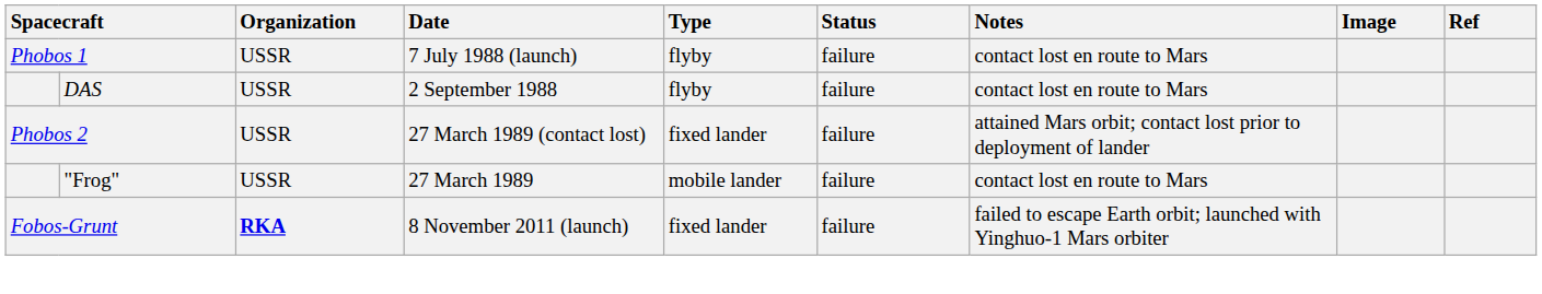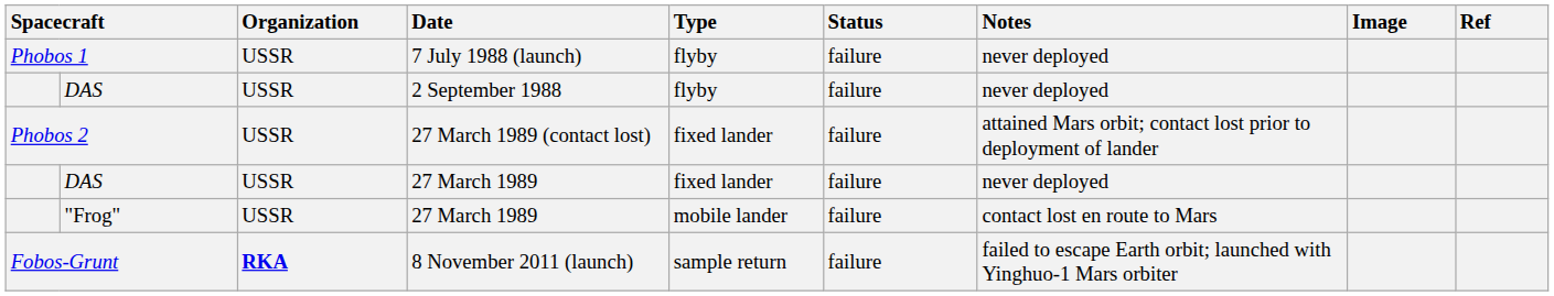 <table class="wikitable" style="margin: 1em auto 1em auto; width:90%; font-size:95%;">
 <tr>
 <th colspan="2"  style="text-align:left; width:15%;">Spacecraft</th>
 <th style="text-align:left; width:11%;">Organization</th>
 <th style="text-align:left; width:17%;">Date</th>
 <th style="text-align:left; width:10%;">Type</th>
 <th style="text-align:left; width:10%;">Status</th>
 <th style="text-align:left; width:24%;">Notes</th>
 <th style="text-align:left; width:7%;">Image</th>
 <th style="text-align:left; width:6%;">Ref</th>
 </tr>
 <tr style="background:#F2F2F2">
 <td colspan="2"><em><a href='#'>Phobos 1</a></em></td>
 <td> USSR</td>
 <td>7 July 1988 (launch)</td>
 <td>flyby</td>
 <td>failure</td>
-<td>contact lost en route to Mars</td>
+<td>never deployed</td>
 <td></td>
 <td></td>
 </tr>
 <tr style="background:#F2F2F2">
 <td>  </td>
 <td><em>DAS</em></td>
 <td> USSR</td>
 <td>2 September 1988</td>
 <td>flyby</td>
 <td>failure</td>
-<td>contact lost en route to Mars</td>
+<td>never deployed</td>
 <td></td>
 <td></td>
 </tr>
 <tr style="background:#F2F2F2">
 <td colspan="2"><em><a href='#'>Phobos 2</a></em></td>
 <td> USSR</td>
 <td>27 March 1989 (contact lost)</td>
 <td>fixed lander</td>
 <td>failure</td>
 <td>attained Mars orbit; contact lost prior to deployment of lander</td>
+<td></td>
+<td></td>
+</tr>
+<tr style="background:#F2F2F2">
+<td>  </td>
+<td><em>DAS</em></td>
+<td> USSR</td>
+<td>27 March 1989</td>
+<td>fixed lander</td>
+<td>failure</td>
+<td>never deployed</td>
 <td></td>
 <td></td>
 </tr>
 <tr style="background:#F2F2F2">
 <td>  </td>
 <td>"Frog"</td>
 <td> USSR</td>
 <td>27 March 1989</td>
 <td>mobile lander</td>
 <td>failure</td>
 <td>contact lost en route to Mars</td>
 <td></td>
 <td></td>
 </tr>
 <tr style="background:#F2F2F2">
 <td colspan="2"><em><a href='#'>Fobos-Grunt</a></em></td>
 <td><strong> <a href='#'>RKA</a></strong></td>
 <td>8 November 2011 (launch)</td>
-<td>fixed lander</td>
+<td>sample return</td>
 <td>failure</td>
 <td>failed to escape Earth orbit; launched with Yinghuo-1 Mars orbiter</td>
 <td></td>
 <td><br></td>
 </tr>
 </table>
